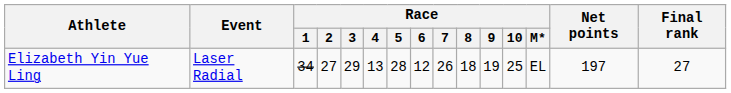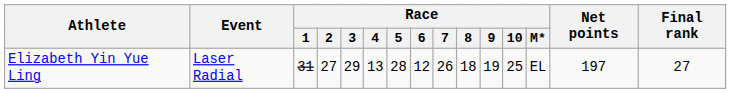 <table class="wikitable" style="font-size:90%">
 <tr>
 <th rowspan="2">Athlete</th>
 <th rowspan="2">Event</th>
 <th colspan=11>Race</th>
 <th rowspan=2>Net points</th>
 <th rowspan=2>Final rank</th>
 </tr>
 <tr style="font-size:95%">
 <th>1</th>
 <th>2</th>
 <th>3</th>
 <th>4</th>
 <th>5</th>
 <th>6</th>
 <th>7</th>
 <th>8</th>
 <th>9</th>
 <th>10</th>
 <th>M*</th>
 </tr>
 <tr align=center>
 <td align=left><a href='#'>Elizabeth Yin Yue Ling</a></td>
 <td align=left><a href='#'>Laser Radial</a></td>
-<td><s>34</s></td>
+<td><s>31</s></td>
 <td>27</td>
 <td>29</td>
 <td>13</td>
 <td>28</td>
 <td>12</td>
 <td>26</td>
 <td>18</td>
 <td>19</td>
 <td>25</td>
 <td>EL</td>
 <td>197</td>
 <td>27</td>
 </tr>
 </table>
